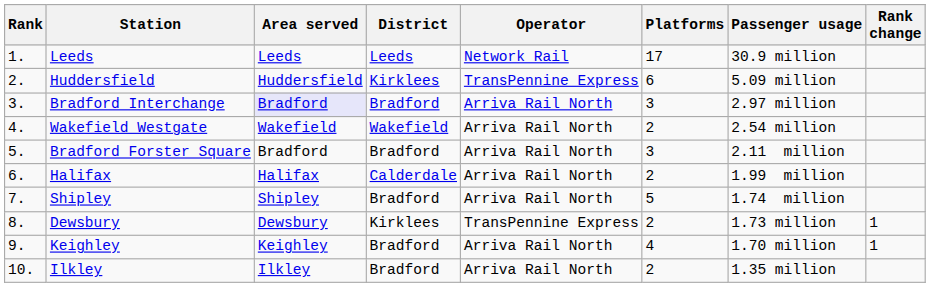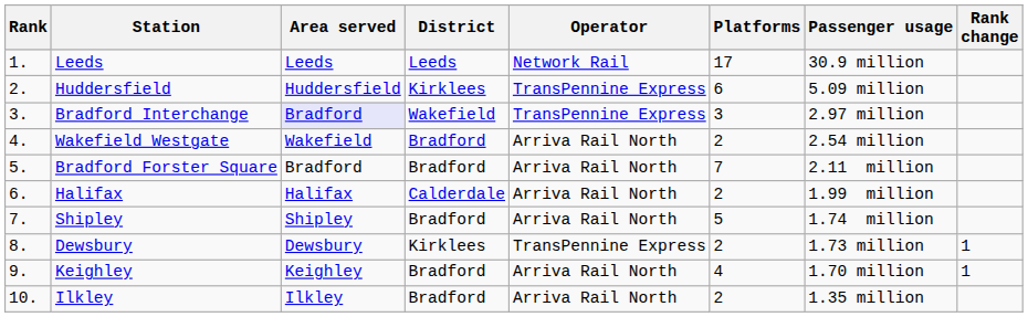 <table class="wikitable sortable"  width= align=center>
 <tr style="background:lightgrey;">
 <th>Rank</th>
 <th>Station</th>
 <th>Area served</th>
 <th>District</th>
 <th>Operator</th>
 <th>Platforms</th>
 <th>Passenger usage</th>
 <th>Rank<br>change</th>
 </tr>
 <tr>
 <td>1.</td>
 <td><a href='#'>Leeds</a></td>
 <td><a href='#'>Leeds</a></td>
 <td><a href='#'>Leeds</a></td>
 <td><a href='#'>Network Rail</a></td>
 <td>17</td>
 <td>30.9 million</td>
 <td></td>
 </tr>
 <tr>
 <td>2.</td>
 <td><a href='#'>Huddersfield</a></td>
 <td><a href='#'>Huddersfield</a></td>
 <td><a href='#'>Kirklees</a></td>
 <td><a href='#'>TransPennine Express</a></td>
 <td>6</td>
 <td>5.09 million</td>
 <td></td>
 </tr>
 <tr>
 <td>3.</td>
 <td><a href='#'>Bradford Interchange</a></td>
 <td style="background: lavender;"><a href='#'>Bradford</a></td>
-<td><a href='#'>Bradford</a></td>
-<td><a href='#'>Arriva Rail North</a></td>
+<td><a href='#'>Wakefield</a></td>
+<td><a href='#'>TransPennine Express</a></td>
 <td>3</td>
 <td>2.97 million</td>
 <td></td>
 </tr>
 <tr>
 <td>4.</td>
 <td><a href='#'>Wakefield Westgate</a></td>
 <td><a href='#'>Wakefield</a></td>
-<td><a href='#'>Wakefield</a></td>
+<td><a href='#'>Bradford</a></td>
 <td>Arriva Rail North</td>
 <td>2</td>
 <td>2.54 million</td>
 <td></td>
 </tr>
 <tr>
 <td>5.</td>
 <td><a href='#'>Bradford Forster Square</a></td>
 <td>Bradford</td>
 <td>Bradford</td>
 <td>Arriva Rail North</td>
-<td>3</td>
+<td>7</td>
 <td>2.11  million</td>
 <td></td>
 </tr>
 <tr>
 <td>6.</td>
 <td><a href='#'>Halifax</a></td>
 <td><a href='#'>Halifax</a></td>
 <td><a href='#'>Calderdale</a></td>
 <td>Arriva Rail North</td>
 <td>2</td>
 <td>1.99  million</td>
 <td></td>
 </tr>
 <tr>
 <td>7.</td>
 <td><a href='#'>Shipley</a></td>
 <td><a href='#'>Shipley</a></td>
 <td>Bradford</td>
 <td>Arriva Rail North</td>
 <td>5</td>
 <td>1.74  million</td>
 <td></td>
 </tr>
 <tr>
 <td>8.</td>
 <td><a href='#'>Dewsbury</a></td>
 <td><a href='#'>Dewsbury</a></td>
 <td>Kirklees</td>
 <td>TransPennine Express</td>
 <td>2</td>
 <td>1.73 million</td>
 <td>1</td>
 </tr>
 <tr>
 <td>9.</td>
 <td><a href='#'>Keighley</a></td>
 <td><a href='#'>Keighley</a></td>
 <td>Bradford</td>
 <td>Arriva Rail North</td>
 <td>4</td>
 <td>1.70 million</td>
 <td>1</td>
 </tr>
 <tr>
 <td>10.</td>
 <td><a href='#'>Ilkley</a></td>
 <td><a href='#'>Ilkley</a></td>
 <td>Bradford</td>
 <td>Arriva Rail North</td>
 <td>2</td>
 <td>1.35 million</td>
 <td></td>
 </tr>
 </table>
